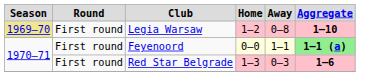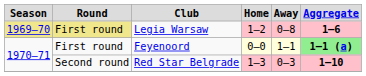 <table class="wikitable" style="text-align: center;">
 <tr>
 <th style="background:#DCDCDC">Season</th>
 <th style="background:#DCDCDC">Round</th>
 <th style="background:#DCDCDC">Club</th>
 <th style="background:#DCDCDC">Home</th>
 <th style="background:#DCDCDC">Away</th>
 <th style="background:#DCDCDC"><a href='#'>Aggregate</a></th>
 </tr>
 <tr>
 <td align=left style="background: khaki;"><a href='#'>1969–70</a></td>
-<td align=left>First round</td>
+<td align=left style="background: khaki;">First round</td>
 <td align=left> <a href='#'>Legia Warsaw</a></td>
 <td bgcolor=pink style="text-align:center;">1–2</td>
 <td bgcolor=pink style="text-align:center;">0–8</td>
-<td bgcolor=pink style="text-align:center;"><strong>1–10</strong></td>
+<td bgcolor=pink style="text-align:center;"><strong>1–6</strong></td>
 </tr>
 <tr>
 <td rowspan=2 align=left><a href='#'>1970–71</a></td>
 <td align=left>First round</td>
 <td align=left> <a href='#'>Feyenoord</a></td>
 <td bgcolor="#ffffdd" style="text-align:center;">0–0</td>
 <td bgcolor="#ffffdd" style="text-align:center;">1–1</td>
 <td bgcolor=lightgreen style="text-align:center;"><strong>1–1 (<a href='#'>a</a>)</strong></td>
 </tr>
 <tr>
-<td align=left>First round</td>
+<td align=left>Second round</td>
 <td align=left> <a href='#'>Red Star Belgrade</a></td>
 <td bgcolor=pink style="text-align:center;">1–3</td>
 <td bgcolor=pink style="text-align:center;">0–3</td>
-<td bgcolor=pink style="text-align:center;"><strong>1–6</strong></td>
+<td bgcolor=pink style="text-align:center;"><strong>1–10</strong></td>
 </tr>
 <tr>
 </tr>
 </table>
